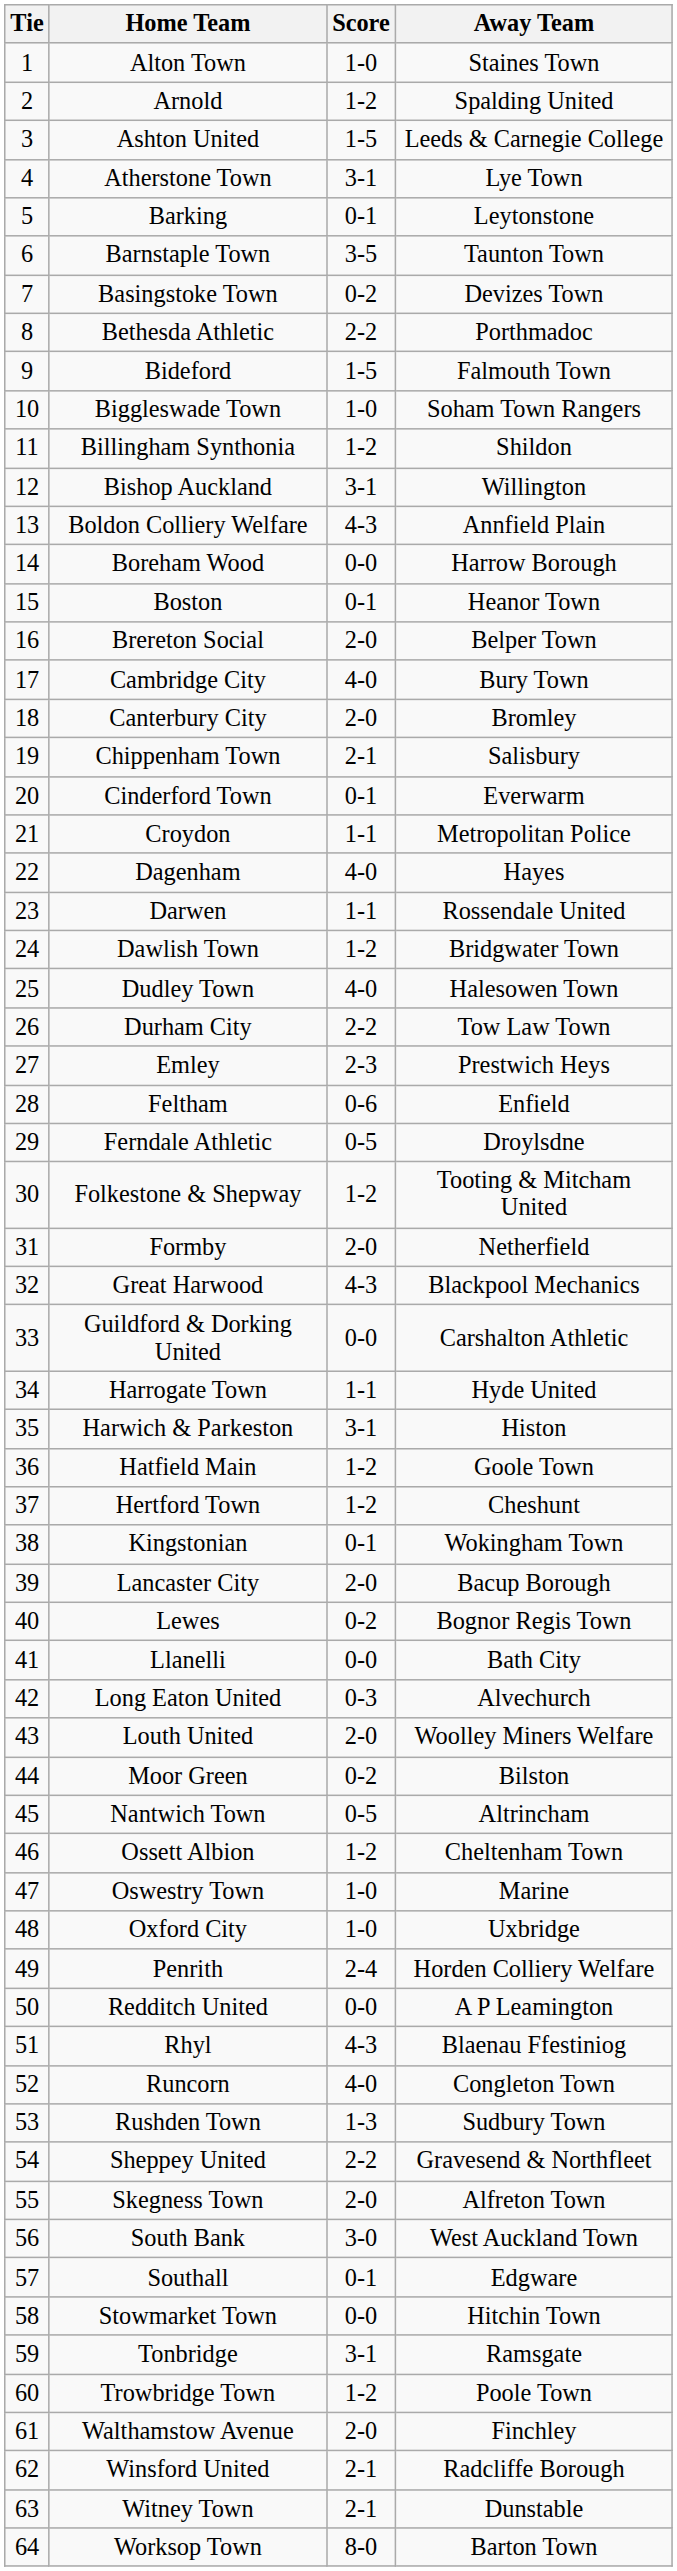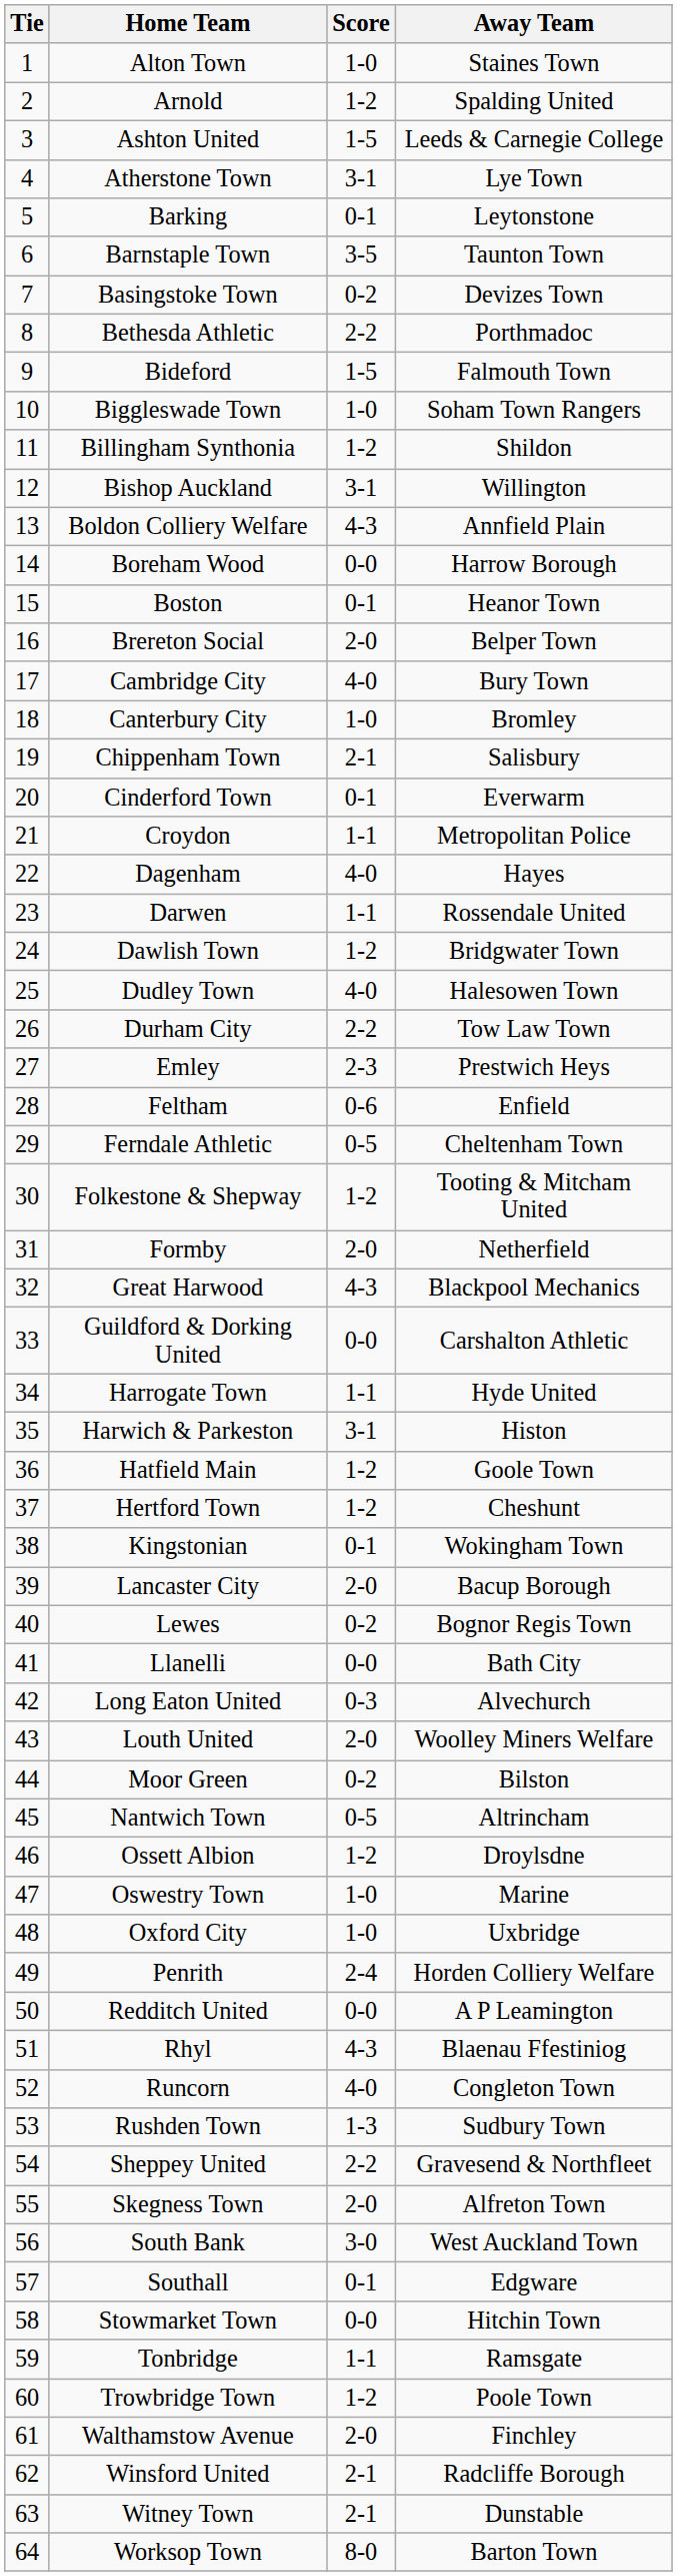 <table class="wikitable" style="text-align:center;">
 <tr>
 <th width=20>Tie</th>
 <th width=175>Home Team</th>
 <th width=20>Score</th>
 <th width=175>Away Team</th>
 </tr>
 <tr>
 <td>1</td>
 <td>Alton Town</td>
 <td>1-0</td>
 <td>Staines Town</td>
 </tr>
 <tr>
 <td>2</td>
 <td>Arnold</td>
 <td>1-2</td>
 <td>Spalding United</td>
 </tr>
 <tr>
 <td>3</td>
 <td>Ashton United</td>
 <td>1-5</td>
 <td>Leeds & Carnegie College</td>
 </tr>
 <tr>
 <td>4</td>
 <td>Atherstone Town</td>
 <td>3-1</td>
 <td>Lye Town</td>
 </tr>
 <tr>
 <td>5</td>
 <td>Barking</td>
 <td>0-1</td>
 <td>Leytonstone</td>
 </tr>
 <tr>
 <td>6</td>
 <td>Barnstaple Town</td>
 <td>3-5</td>
 <td>Taunton Town</td>
 </tr>
 <tr>
 <td>7</td>
 <td>Basingstoke Town</td>
 <td>0-2</td>
 <td>Devizes Town</td>
 </tr>
 <tr>
 <td>8</td>
 <td>Bethesda Athletic</td>
 <td>2-2</td>
 <td>Porthmadoc</td>
 </tr>
 <tr>
 <td>9</td>
 <td>Bideford</td>
 <td>1-5</td>
 <td>Falmouth Town</td>
 </tr>
 <tr>
 <td>10</td>
 <td>Biggleswade Town</td>
 <td>1-0</td>
 <td>Soham Town Rangers</td>
 </tr>
 <tr>
 <td>11</td>
 <td>Billingham Synthonia</td>
 <td>1-2</td>
 <td>Shildon</td>
 </tr>
 <tr>
 <td>12</td>
 <td>Bishop Auckland</td>
 <td>3-1</td>
 <td>Willington</td>
 </tr>
 <tr>
 <td>13</td>
 <td>Boldon Colliery Welfare</td>
 <td>4-3</td>
 <td>Annfield Plain</td>
 </tr>
 <tr>
 <td>14</td>
 <td>Boreham Wood</td>
 <td>0-0</td>
 <td>Harrow Borough</td>
 </tr>
 <tr>
 <td>15</td>
 <td>Boston</td>
 <td>0-1</td>
 <td>Heanor Town</td>
 </tr>
 <tr>
 <td>16</td>
 <td>Brereton Social</td>
 <td>2-0</td>
 <td>Belper Town</td>
 </tr>
 <tr>
 <td>17</td>
 <td>Cambridge City</td>
 <td>4-0</td>
 <td>Bury Town</td>
 </tr>
 <tr>
 <td>18</td>
 <td>Canterbury City</td>
-<td>2-0</td>
+<td>1-0</td>
 <td>Bromley</td>
 </tr>
 <tr>
 <td>19</td>
 <td>Chippenham Town</td>
 <td>2-1</td>
 <td>Salisbury</td>
 </tr>
 <tr>
 <td>20</td>
 <td>Cinderford Town</td>
 <td>0-1</td>
 <td>Everwarm</td>
 </tr>
 <tr>
 <td>21</td>
 <td>Croydon</td>
 <td>1-1</td>
 <td>Metropolitan Police</td>
 </tr>
 <tr>
 <td>22</td>
 <td>Dagenham</td>
 <td>4-0</td>
 <td>Hayes</td>
 </tr>
 <tr>
 <td>23</td>
 <td>Darwen</td>
 <td>1-1</td>
 <td>Rossendale United</td>
 </tr>
 <tr>
 <td>24</td>
 <td>Dawlish Town</td>
 <td>1-2</td>
 <td>Bridgwater Town</td>
 </tr>
 <tr>
 <td>25</td>
 <td>Dudley Town</td>
 <td>4-0</td>
 <td>Halesowen Town</td>
 </tr>
 <tr>
 <td>26</td>
 <td>Durham City</td>
 <td>2-2</td>
 <td>Tow Law Town</td>
 </tr>
 <tr>
 <td>27</td>
 <td>Emley</td>
 <td>2-3</td>
 <td>Prestwich Heys</td>
 </tr>
 <tr>
 <td>28</td>
 <td>Feltham</td>
 <td>0-6</td>
 <td>Enfield</td>
 </tr>
 <tr>
 <td>29</td>
 <td>Ferndale Athletic</td>
 <td>0-5</td>
-<td>Droylsdne</td>
+<td>Cheltenham Town</td>
 </tr>
 <tr>
 <td>30</td>
 <td>Folkestone & Shepway</td>
 <td>1-2</td>
 <td>Tooting & Mitcham United</td>
 </tr>
 <tr>
 <td>31</td>
 <td>Formby</td>
 <td>2-0</td>
 <td>Netherfield</td>
 </tr>
 <tr>
 <td>32</td>
 <td>Great Harwood</td>
 <td>4-3</td>
 <td>Blackpool Mechanics</td>
 </tr>
 <tr>
 <td>33</td>
 <td>Guildford & Dorking United</td>
 <td>0-0</td>
 <td>Carshalton Athletic</td>
 </tr>
 <tr>
 <td>34</td>
 <td>Harrogate Town</td>
 <td>1-1</td>
 <td>Hyde United</td>
 </tr>
 <tr>
 <td>35</td>
 <td>Harwich & Parkeston</td>
 <td>3-1</td>
 <td>Histon</td>
 </tr>
 <tr>
 <td>36</td>
 <td>Hatfield Main</td>
 <td>1-2</td>
 <td>Goole Town</td>
 </tr>
 <tr>
 <td>37</td>
 <td>Hertford Town</td>
 <td>1-2</td>
 <td>Cheshunt</td>
 </tr>
 <tr>
 <td>38</td>
 <td>Kingstonian</td>
 <td>0-1</td>
 <td>Wokingham Town</td>
 </tr>
 <tr>
 <td>39</td>
 <td>Lancaster City</td>
 <td>2-0</td>
 <td>Bacup Borough</td>
 </tr>
 <tr>
 <td>40</td>
 <td>Lewes</td>
 <td>0-2</td>
 <td>Bognor Regis Town</td>
 </tr>
 <tr>
 <td>41</td>
 <td>Llanelli</td>
 <td>0-0</td>
 <td>Bath City</td>
 </tr>
 <tr>
 <td>42</td>
 <td>Long Eaton United</td>
 <td>0-3</td>
 <td>Alvechurch</td>
 </tr>
 <tr>
 <td>43</td>
 <td>Louth United</td>
 <td>2-0</td>
 <td>Woolley Miners Welfare</td>
 </tr>
 <tr>
 <td>44</td>
 <td>Moor Green</td>
 <td>0-2</td>
 <td>Bilston</td>
 </tr>
 <tr>
 <td>45</td>
 <td>Nantwich Town</td>
 <td>0-5</td>
 <td>Altrincham</td>
 </tr>
 <tr>
 <td>46</td>
 <td>Ossett Albion</td>
 <td>1-2</td>
-<td>Cheltenham Town</td>
+<td>Droylsdne</td>
 </tr>
 <tr>
 <td>47</td>
 <td>Oswestry Town</td>
 <td>1-0</td>
 <td>Marine</td>
 </tr>
 <tr>
 <td>48</td>
 <td>Oxford City</td>
 <td>1-0</td>
 <td>Uxbridge</td>
 </tr>
 <tr>
 <td>49</td>
 <td>Penrith</td>
 <td>2-4</td>
 <td>Horden Colliery Welfare</td>
 </tr>
 <tr>
 <td>50</td>
 <td>Redditch United</td>
 <td>0-0</td>
 <td>A P Leamington</td>
 </tr>
 <tr>
 <td>51</td>
 <td>Rhyl</td>
 <td>4-3</td>
 <td>Blaenau Ffestiniog</td>
 </tr>
 <tr>
 <td>52</td>
 <td>Runcorn</td>
 <td>4-0</td>
 <td>Congleton Town</td>
 </tr>
 <tr>
 <td>53</td>
 <td>Rushden Town</td>
 <td>1-3</td>
 <td>Sudbury Town</td>
 </tr>
 <tr>
 <td>54</td>
 <td>Sheppey United</td>
 <td>2-2</td>
 <td>Gravesend & Northfleet</td>
 </tr>
 <tr>
 <td>55</td>
 <td>Skegness Town</td>
 <td>2-0</td>
 <td>Alfreton Town</td>
 </tr>
 <tr>
 <td>56</td>
 <td>South Bank</td>
 <td>3-0</td>
 <td>West Auckland Town</td>
 </tr>
 <tr>
 <td>57</td>
 <td>Southall</td>
 <td>0-1</td>
 <td>Edgware</td>
 </tr>
 <tr>
 <td>58</td>
 <td>Stowmarket Town</td>
 <td>0-0</td>
 <td>Hitchin Town</td>
 </tr>
 <tr>
 <td>59</td>
 <td>Tonbridge</td>
-<td>3-1</td>
+<td>1-1</td>
 <td>Ramsgate</td>
 </tr>
 <tr>
 <td>60</td>
 <td>Trowbridge Town</td>
 <td>1-2</td>
 <td>Poole Town</td>
 </tr>
 <tr>
 <td>61</td>
 <td>Walthamstow Avenue</td>
 <td>2-0</td>
 <td>Finchley</td>
 </tr>
 <tr>
 <td>62</td>
 <td>Winsford United</td>
 <td>2-1</td>
 <td>Radcliffe Borough</td>
 </tr>
 <tr>
 <td>63</td>
 <td>Witney Town</td>
 <td>2-1</td>
 <td>Dunstable</td>
 </tr>
 <tr>
 <td>64</td>
 <td>Worksop Town</td>
 <td>8-0</td>
 <td>Barton Town</td>
 </tr>
 </table>
